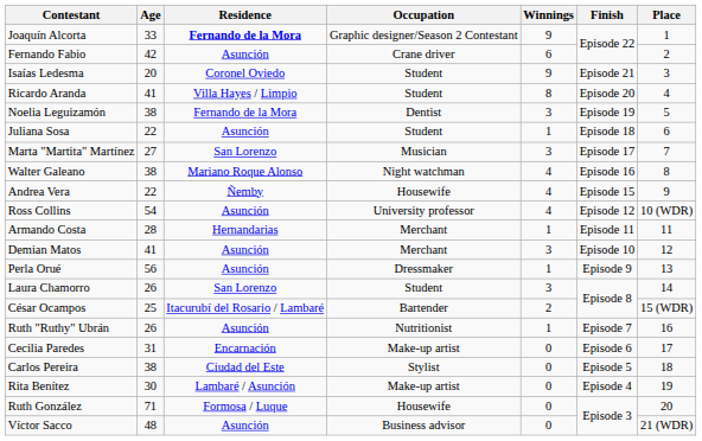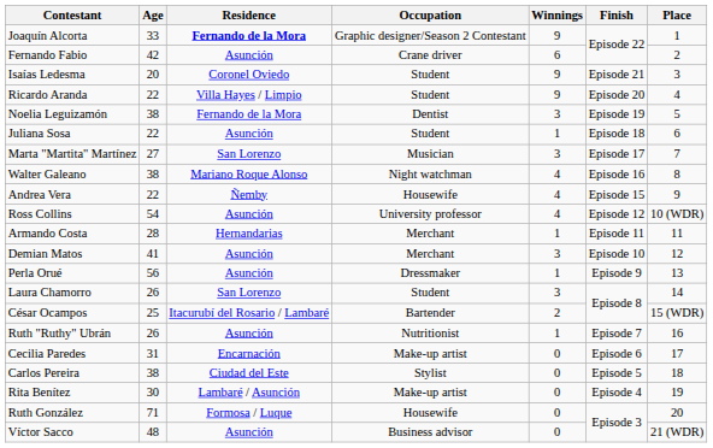 <table class="wikitable sortable" style="text-align:center">
 <tr>
 <th>Contestant</th>
 <th>Age</th>
 <th>Residence</th>
 <th>Occupation</th>
 <th>Winnings</th>
 <th>Finish</th>
 <th>Place</th>
 </tr>
 <tr>
 <td align="left">Joaquín Alcorta</td>
 <td>33</td>
 <td><strong><a href='#'>Fernando de la Mora</a></strong></td>
 <td>Graphic designer/Season 2 Contestant</td>
 <td>9</td>
 <td rowspan=2>Episode 22</td>
 <td>1</td>
 </tr>
 <tr>
 <td align="left">Fernando Fabio</td>
 <td>42</td>
 <td><a href='#'>Asunción</a></td>
 <td>Crane driver</td>
 <td>6</td>
 <td>2</td>
 </tr>
 <tr>
 <td align="left">Isaías Ledesma</td>
 <td>20</td>
 <td><a href='#'>Coronel Oviedo</a></td>
 <td>Student</td>
 <td>9</td>
 <td>Episode 21</td>
 <td>3</td>
 </tr>
 <tr>
 <td align="left">Ricardo Aranda</td>
-<td>41</td>
+<td>22</td>
 <td><a href='#'>Villa Hayes</a> / <a href='#'>Limpio</a></td>
 <td>Student</td>
-<td>8</td>
+<td>9</td>
 <td>Episode 20</td>
 <td>4</td>
 </tr>
 <tr>
 <td align="left">Noelia Leguizamón</td>
 <td>38</td>
 <td><a href='#'>Fernando de la Mora</a></td>
 <td>Dentist</td>
 <td>3</td>
 <td>Episode 19</td>
 <td>5</td>
 </tr>
 <tr>
 <td align="left">Juliana Sosa</td>
 <td>22</td>
 <td><a href='#'>Asunción</a></td>
 <td>Student</td>
 <td>1</td>
 <td>Episode 18</td>
 <td>6</td>
 </tr>
 <tr>
 <td align="left">Marta "Martita" Martínez</td>
 <td>27</td>
 <td><a href='#'>San Lorenzo</a></td>
 <td>Musician</td>
 <td>3</td>
 <td>Episode 17</td>
 <td>7</td>
 </tr>
 <tr>
 <td align="left">Walter Galeano</td>
 <td>38</td>
 <td><a href='#'>Mariano Roque Alonso</a></td>
 <td>Night watchman</td>
 <td>4</td>
 <td>Episode 16</td>
 <td>8</td>
 </tr>
 <tr>
 <td align="left">Andrea Vera</td>
 <td>22</td>
 <td><a href='#'>Ñemby</a></td>
 <td>Housewife</td>
 <td>4</td>
 <td>Episode 15</td>
 <td>9</td>
 </tr>
 <tr>
 <td align="left">Ross Collins</td>
 <td>54</td>
 <td><a href='#'>Asunción</a></td>
 <td>University professor</td>
 <td>4</td>
 <td>Episode 12</td>
 <td>10 (WDR)</td>
 </tr>
 <tr>
 <td align="left">Armando Costa</td>
 <td>28</td>
 <td><a href='#'>Hernandarias</a></td>
 <td>Merchant</td>
 <td>1</td>
 <td>Episode 11</td>
 <td>11</td>
 </tr>
 <tr>
 <td align="left">Demian Matos</td>
 <td>41</td>
 <td><a href='#'>Asunción</a></td>
 <td>Merchant</td>
 <td>3</td>
 <td>Episode 10</td>
 <td>12</td>
 </tr>
 <tr>
 <td align="left">Perla Orué</td>
 <td>56</td>
 <td><a href='#'>Asunción</a></td>
 <td>Dressmaker</td>
 <td>1</td>
 <td>Episode 9</td>
 <td>13</td>
 </tr>
 <tr>
 <td align="left">Laura Chamorro</td>
 <td>26</td>
 <td><a href='#'>San Lorenzo</a></td>
 <td>Student</td>
 <td>3</td>
 <td rowspan=2>Episode 8</td>
 <td>14</td>
 </tr>
 <tr>
 <td align="left">César Ocampos</td>
 <td>25</td>
 <td><a href='#'>Itacurubí del Rosario</a> / <a href='#'>Lambaré</a></td>
 <td>Bartender</td>
 <td>2</td>
 <td>15 (WDR)</td>
 </tr>
 <tr>
 <td align="left">Ruth "Ruthy" Ubrán</td>
 <td>26</td>
 <td><a href='#'>Asunción</a></td>
 <td>Nutritionist</td>
 <td>1</td>
 <td>Episode 7</td>
 <td>16</td>
 </tr>
 <tr>
 <td align="left">Cecilia Paredes</td>
 <td>31</td>
 <td><a href='#'>Encarnación</a></td>
 <td>Make-up artist</td>
 <td>0</td>
 <td>Episode 6</td>
 <td>17</td>
 </tr>
 <tr>
 <td align="left">Carlos Pereira</td>
 <td>38</td>
 <td><a href='#'>Ciudad del Este</a></td>
 <td>Stylist</td>
 <td>0</td>
 <td>Episode 5</td>
 <td>18</td>
 </tr>
 <tr>
 <td align="left">Rita Benítez</td>
 <td>30</td>
 <td><a href='#'>Lambaré</a> / <a href='#'>Asunción</a></td>
 <td>Make-up artist</td>
 <td>0</td>
 <td>Episode 4</td>
 <td>19</td>
 </tr>
 <tr>
 <td align="left">Ruth González</td>
 <td>71</td>
 <td><a href='#'>Formosa</a> / <a href='#'>Luque</a></td>
 <td>Housewife</td>
 <td>0</td>
 <td rowspan=2>Episode 3</td>
 <td>20</td>
 </tr>
 <tr>
 <td align="left">Víctor Sacco</td>
 <td>48</td>
 <td><a href='#'>Asunción</a></td>
 <td>Business advisor</td>
 <td>0</td>
 <td>21 (WDR)</td>
 </tr>
 </table>
